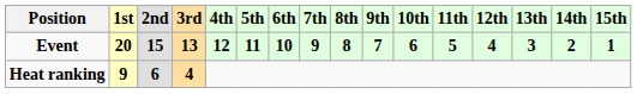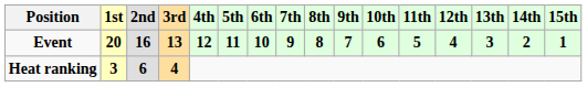 <table class="wikitable" style="font-size:85%; text-align:center;">
 <tr>
 <th>Position</th>
 <th style="background-color:#ffffbf">1st</th>
 <th style="background-color:#dfdfdf">2nd</th>
 <th style="background-color:#ffdf9f">3rd</th>
 <th style="background-color:#dfffdf">4th</th>
 <th style="background-color:#dfffdf">5th</th>
 <th style="background-color:#dfffdf">6th</th>
 <th style="background-color:#dfffdf">7th</th>
 <th style="background-color:#dfffdf">8th</th>
 <th style="background-color:#dfffdf">9th</th>
 <th style="background-color:#dfffdf">10th</th>
 <th style="background-color:#dfffdf">11th</th>
 <th style="background-color:#dfffdf">12th</th>
 <th style="background-color:#dfffdf">13th</th>
 <th style="background-color:#dfffdf">14th</th>
 <th style="background-color:#dfffdf">15th</th>
 </tr>
 <tr>
 <td><strong>Event</strong></td>
 <th style="background-color:#ffffbf">20</th>
-<th style="background-color:#dfdfdf">15</th>
+<th style="background-color:#dfdfdf">16</th>
 <th style="background-color:#ffdf9f">13</th>
 <th style="background-color:#dfffdf">12</th>
 <th style="background-color:#dfffdf">11</th>
 <th style="background-color:#dfffdf">10</th>
 <th style="background-color:#dfffdf">9</th>
 <th style="background-color:#dfffdf">8</th>
 <th style="background-color:#dfffdf">7</th>
 <th style="background-color:#dfffdf">6</th>
 <th style="background-color:#dfffdf">5</th>
 <th style="background-color:#dfffdf">4</th>
 <th style="background-color:#dfffdf">3</th>
 <th style="background-color:#dfffdf">2</th>
 <th style="background-color:#dfffdf">1</th>
 </tr>
 <tr>
 <td><strong>Heat ranking</strong></td>
-<th style="background-color:#ffffbf">9</th>
+<th style="background-color:#ffffbf">3</th>
 <th style="background-color:#dfdfdf">6</th>
 <th style="background-color:#ffdf9f">4</th>
 <td colspan="12"></td>
 </tr>
 </table>
